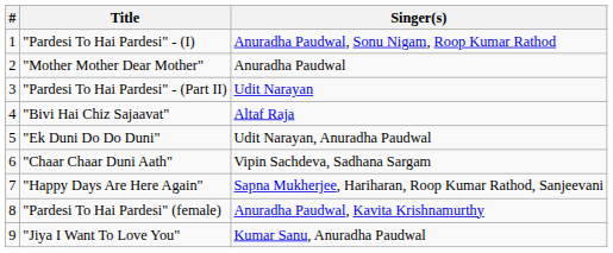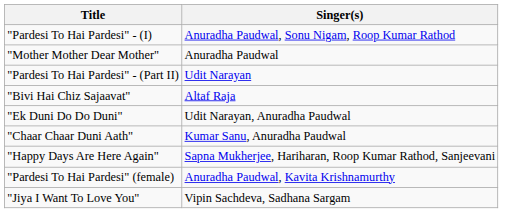 <table class="wikitable" style="font-size:95%;">
 <tr>
-<th>#</th>
 <th>Title</th>
 <th>Singer(s)</th>
 </tr>
 <tr>
-<td>1</td>
 <td>"Pardesi To Hai Pardesi" - (I)</td>
 <td><a href='#'>Anuradha Paudwal</a>, <a href='#'>Sonu Nigam</a>, <a href='#'>Roop Kumar Rathod</a></td>
 </tr>
 <tr>
-<td>2</td>
 <td>"Mother Mother Dear Mother"</td>
 <td>Anuradha Paudwal</td>
 </tr>
 <tr>
-<td>3</td>
 <td>"Pardesi To Hai Pardesi" - (Part II)</td>
 <td><a href='#'>Udit Narayan</a></td>
 </tr>
 <tr>
-<td>4</td>
 <td>"Bivi Hai Chiz Sajaavat"</td>
 <td><a href='#'>Altaf Raja</a></td>
 </tr>
 <tr>
-<td>5</td>
 <td>"Ek Duni Do Do Duni"</td>
 <td>Udit Narayan, Anuradha Paudwal</td>
 </tr>
 <tr>
-<td>6</td>
 <td>"Chaar Chaar Duni Aath"</td>
-<td>Vipin Sachdeva, Sadhana Sargam</td>
+<td><a href='#'>Kumar Sanu</a>, Anuradha Paudwal</td>
 </tr>
 <tr>
-<td>7</td>
 <td>"Happy Days Are Here Again"</td>
 <td><a href='#'>Sapna Mukherjee</a>, Hariharan, Roop Kumar Rathod, Sanjeevani</td>
 </tr>
 <tr>
-<td>8</td>
 <td>"Pardesi To Hai Pardesi" (female)</td>
 <td><a href='#'>Anuradha Paudwal</a>, <a href='#'>Kavita Krishnamurthy</a></td>
 </tr>
 <tr>
-<td>9</td>
 <td>"Jiya I Want To Love You"</td>
-<td><a href='#'>Kumar Sanu</a>, Anuradha Paudwal</td>
+<td>Vipin Sachdeva, Sadhana Sargam</td>
 </tr>
 </table>
